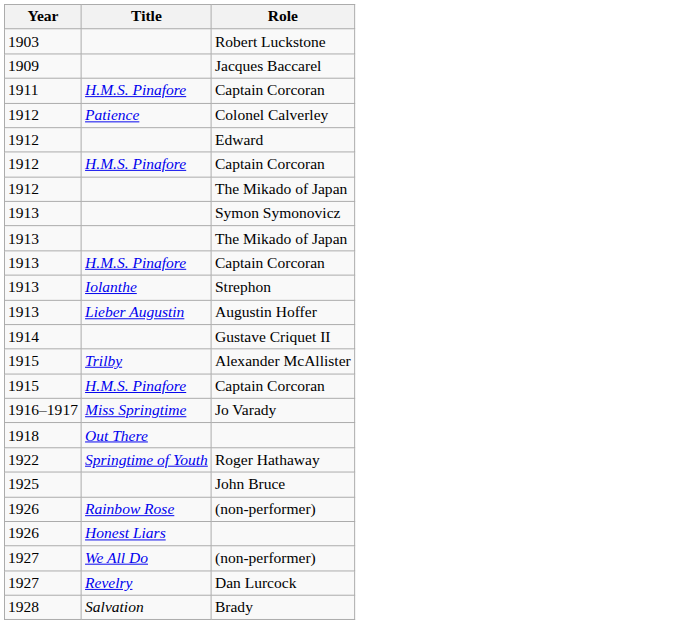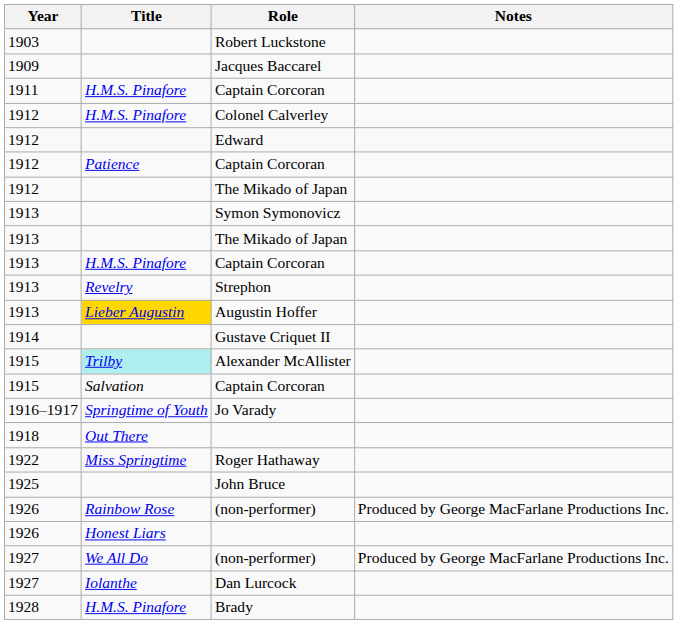 <table class="wikitable sortable">
 <tr>
 <th>Year</th>
 <th>Title</th>
 <th>Role</th>
+<th>Notes</th>
 </tr>
 <tr>
 <td>1903</td>
 <td><em></em></td>
 <td>Robert Luckstone</td>
+<td></td>
 </tr>
 <tr>
 <td>1909</td>
 <td><em></em></td>
 <td>Jacques Baccarel</td>
+<td></td>
 </tr>
 <tr>
 <td>1911</td>
 <td><em><a href='#'>H.M.S. Pinafore</a></em></td>
 <td>Captain Corcoran</td>
+<td></td>
 </tr>
 <tr>
 <td>1912</td>
-<td><em><a href='#'>Patience</a></em></td>
+<td><em><a href='#'>H.M.S. Pinafore</a></em></td>
 <td>Colonel Calverley</td>
+<td></td>
 </tr>
 <tr>
 <td>1912</td>
 <td><em></em></td>
 <td>Edward</td>
+<td></td>
 </tr>
 <tr>
 <td>1912</td>
-<td><em><a href='#'>H.M.S. Pinafore</a></em></td>
+<td><em><a href='#'>Patience</a></em></td>
 <td>Captain Corcoran</td>
+<td></td>
 </tr>
 <tr>
 <td>1912</td>
 <td><em></em></td>
 <td>The Mikado of Japan</td>
+<td></td>
 </tr>
 <tr>
 <td>1913</td>
 <td><em></em></td>
 <td>Symon Symonovicz</td>
+<td></td>
 </tr>
 <tr>
 <td>1913</td>
 <td><em></em></td>
 <td>The Mikado of Japan</td>
+<td></td>
 </tr>
 <tr>
 <td>1913</td>
 <td><em><a href='#'>H.M.S. Pinafore</a></em></td>
 <td>Captain Corcoran</td>
+<td></td>
 </tr>
 <tr>
 <td>1913</td>
-<td><em><a href='#'>Iolanthe</a></em></td>
+<td><em><a href='#'>Revelry</a></em></td>
 <td>Strephon</td>
+<td></td>
 </tr>
 <tr>
 <td>1913</td>
-<td><em><a href='#'>Lieber Augustin</a></em></td>
+<td style="background: gold;"><em><a href='#'>Lieber Augustin</a></em></td>
 <td>Augustin Hoffer</td>
+<td></td>
 </tr>
 <tr>
 <td>1914</td>
 <td><em></em></td>
 <td>Gustave Criquet II</td>
+<td></td>
 </tr>
 <tr>
 <td>1915</td>
-<td><em><a href='#'>Trilby</a></em></td>
+<td style="background: paleturquoise;"><em><a href='#'>Trilby</a></em></td>
 <td>Alexander McAllister</td>
+<td></td>
 </tr>
 <tr>
 <td>1915</td>
-<td><em><a href='#'>H.M.S. Pinafore</a></em></td>
+<td><em>Salvation</em></td>
 <td>Captain Corcoran</td>
+<td></td>
 </tr>
 <tr>
 <td>1916–1917</td>
-<td><em><a href='#'>Miss Springtime</a></em></td>
+<td><em><a href='#'>Springtime of Youth</a></em></td>
 <td>Jo Varady</td>
+<td></td>
 </tr>
 <tr>
 <td>1918</td>
 <td><em><a href='#'>Out There</a></em></td>
 <td></td>
+<td></td>
 </tr>
 <tr>
 <td>1922</td>
-<td><em><a href='#'>Springtime of Youth</a></em></td>
+<td><em><a href='#'>Miss Springtime</a></em></td>
 <td>Roger Hathaway</td>
+<td></td>
 </tr>
 <tr>
 <td>1925</td>
 <td><em></em></td>
 <td>John Bruce</td>
+<td></td>
 </tr>
 <tr>
 <td>1926</td>
 <td><em><a href='#'>Rainbow Rose</a></em></td>
 <td>(non-performer)</td>
+<td>Produced by George MacFarlane Productions Inc.</td>
 </tr>
 <tr>
 <td>1926</td>
 <td><em><a href='#'>Honest Liars</a></em></td>
+<td></td>
 <td></td>
 </tr>
 <tr>
 <td>1927</td>
 <td><em><a href='#'>We All Do</a></em></td>
 <td>(non-performer)</td>
+<td>Produced by George MacFarlane Productions Inc.</td>
 </tr>
 <tr>
 <td>1927</td>
-<td><em><a href='#'>Revelry</a></em></td>
+<td><em><a href='#'>Iolanthe</a></em></td>
 <td>Dan Lurcock</td>
+<td></td>
 </tr>
 <tr>
 <td>1928</td>
-<td><em>Salvation</em></td>
+<td><em><a href='#'>H.M.S. Pinafore</a></em></td>
 <td>Brady</td>
+<td></td>
 </tr>
 </table>
